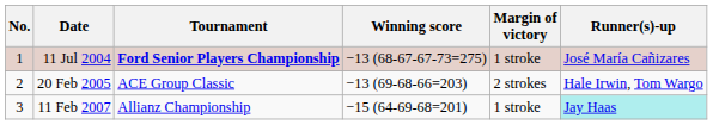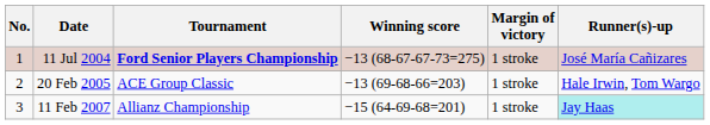 <table class="wikitable" style="font-size:95%;">
 <tr>
 <th>No.</th>
 <th>Date</th>
 <th>Tournament</th>
 <th>Winning score</th>
 <th>Margin of<br>victory</th>
 <th>Runner(s)-up</th>
 </tr>
 <tr style="background:#e5d1cb;">
 <td align=center>1</td>
 <td align=right>11 Jul <a href='#'>2004</a></td>
 <td><strong><a href='#'>Ford Senior Players Championship</a></strong></td>
 <td>−13 (68-67-67-73=275)</td>
 <td>1 stroke</td>
 <td> <a href='#'>José María Cañizares</a></td>
 </tr>
 <tr>
 <td align=center>2</td>
 <td align=right>20 Feb <a href='#'>2005</a></td>
 <td><a href='#'>ACE Group Classic</a></td>
 <td>−13 (69-68-66=203)</td>
-<td>2 strokes</td>
+<td>1 stroke</td>
 <td> <a href='#'>Hale Irwin</a>,  <a href='#'>Tom Wargo</a></td>
 </tr>
 <tr>
 <td align=center>3</td>
 <td align=right>11 Feb <a href='#'>2007</a></td>
 <td><a href='#'>Allianz Championship</a></td>
 <td>−15 (64-69-68=201)</td>
 <td>1 stroke</td>
 <td style="background: paleturquoise;"> <a href='#'>Jay Haas</a></td>
 </tr>
 </table>
